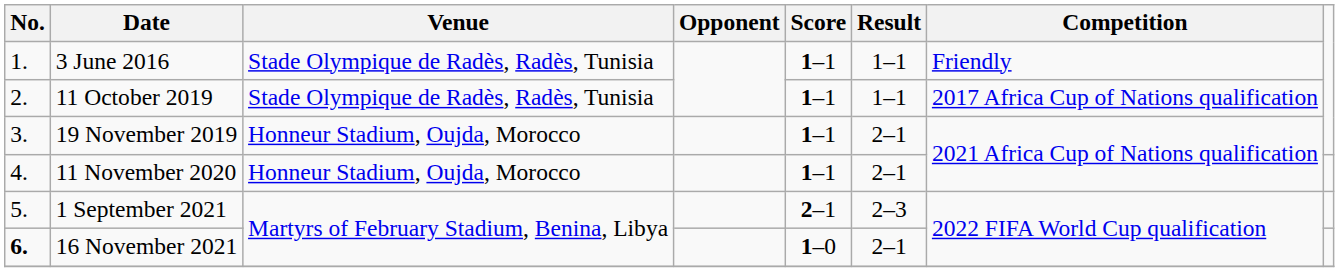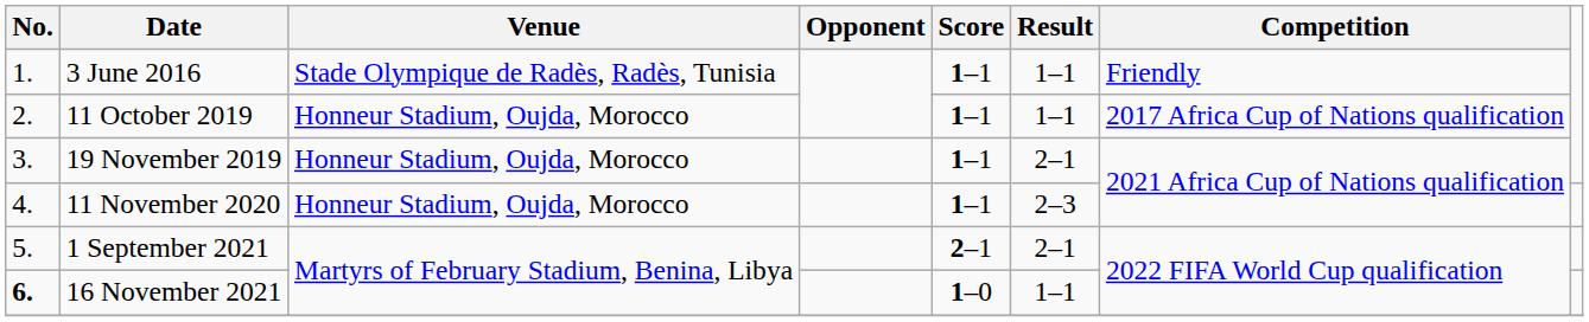 <table class="wikitable">
 <tr>
 <th>No.</th>
 <th>Date</th>
 <th>Venue</th>
 <th>Opponent</th>
 <th>Score</th>
 <th>Result</th>
 <th>Competition</th>
 </tr>
 <tr>
 <td>1.</td>
 <td>3 June 2016</td>
 <td><a href='#'>Stade Olympique de Radès</a>, <a href='#'>Radès</a>, Tunisia</td>
 <td rowspan=2></td>
 <td align=center><strong>1</strong>–1</td>
 <td align=center>1–1</td>
 <td><a href='#'>Friendly</a></td>
 </tr>
 <tr>
 <td>2.</td>
 <td>11 October 2019</td>
-<td><a href='#'>Stade Olympique de Radès</a>, <a href='#'>Radès</a>, Tunisia</td>
+<td><a href='#'>Honneur Stadium</a>, <a href='#'>Oujda</a>, Morocco</td>
 <td align=center><strong>1</strong>–1</td>
 <td align=center>1–1</td>
 <td><a href='#'>2017 Africa Cup of Nations qualification</a></td>
 </tr>
 <tr>
 <td>3.</td>
 <td>19 November 2019</td>
 <td><a href='#'>Honneur Stadium</a>, <a href='#'>Oujda</a>, Morocco</td>
 <td></td>
 <td align=center><strong>1</strong>–1</td>
 <td align=center>2–1</td>
 <td rowspan=2><a href='#'>2021 Africa Cup of Nations qualification</a></td>
 </tr>
 <tr>
 <td>4.</td>
 <td>11 November 2020</td>
 <td><a href='#'>Honneur Stadium</a>, <a href='#'>Oujda</a>, Morocco</td>
 <td></td>
 <td align=center><strong>1</strong>–1</td>
-<td align=center>2–1</td>
+<td align=center>2–3</td>
 <td></td>
 </tr>
 <tr>
 <td>5.</td>
 <td>1 September 2021</td>
 <td rowspan=2><a href='#'>Martyrs of February Stadium</a>, <a href='#'>Benina</a>, Libya</td>
 <td></td>
 <td align=center><strong>2</strong>–1</td>
-<td align=center>2–3</td>
+<td align=center>2–1</td>
 <td rowspan=2><a href='#'>2022 FIFA World Cup qualification</a></td>
 </tr>
 <tr>
 <td><strong>6.</strong></td>
 <td>16 November 2021</td>
 <td></td>
 <td align=center><strong>1</strong>–0</td>
-<td align=center>2–1</td>
+<td align=center>1–1</td>
 <td></td>
 </tr>
 <tr>
 </tr>
 </table>
